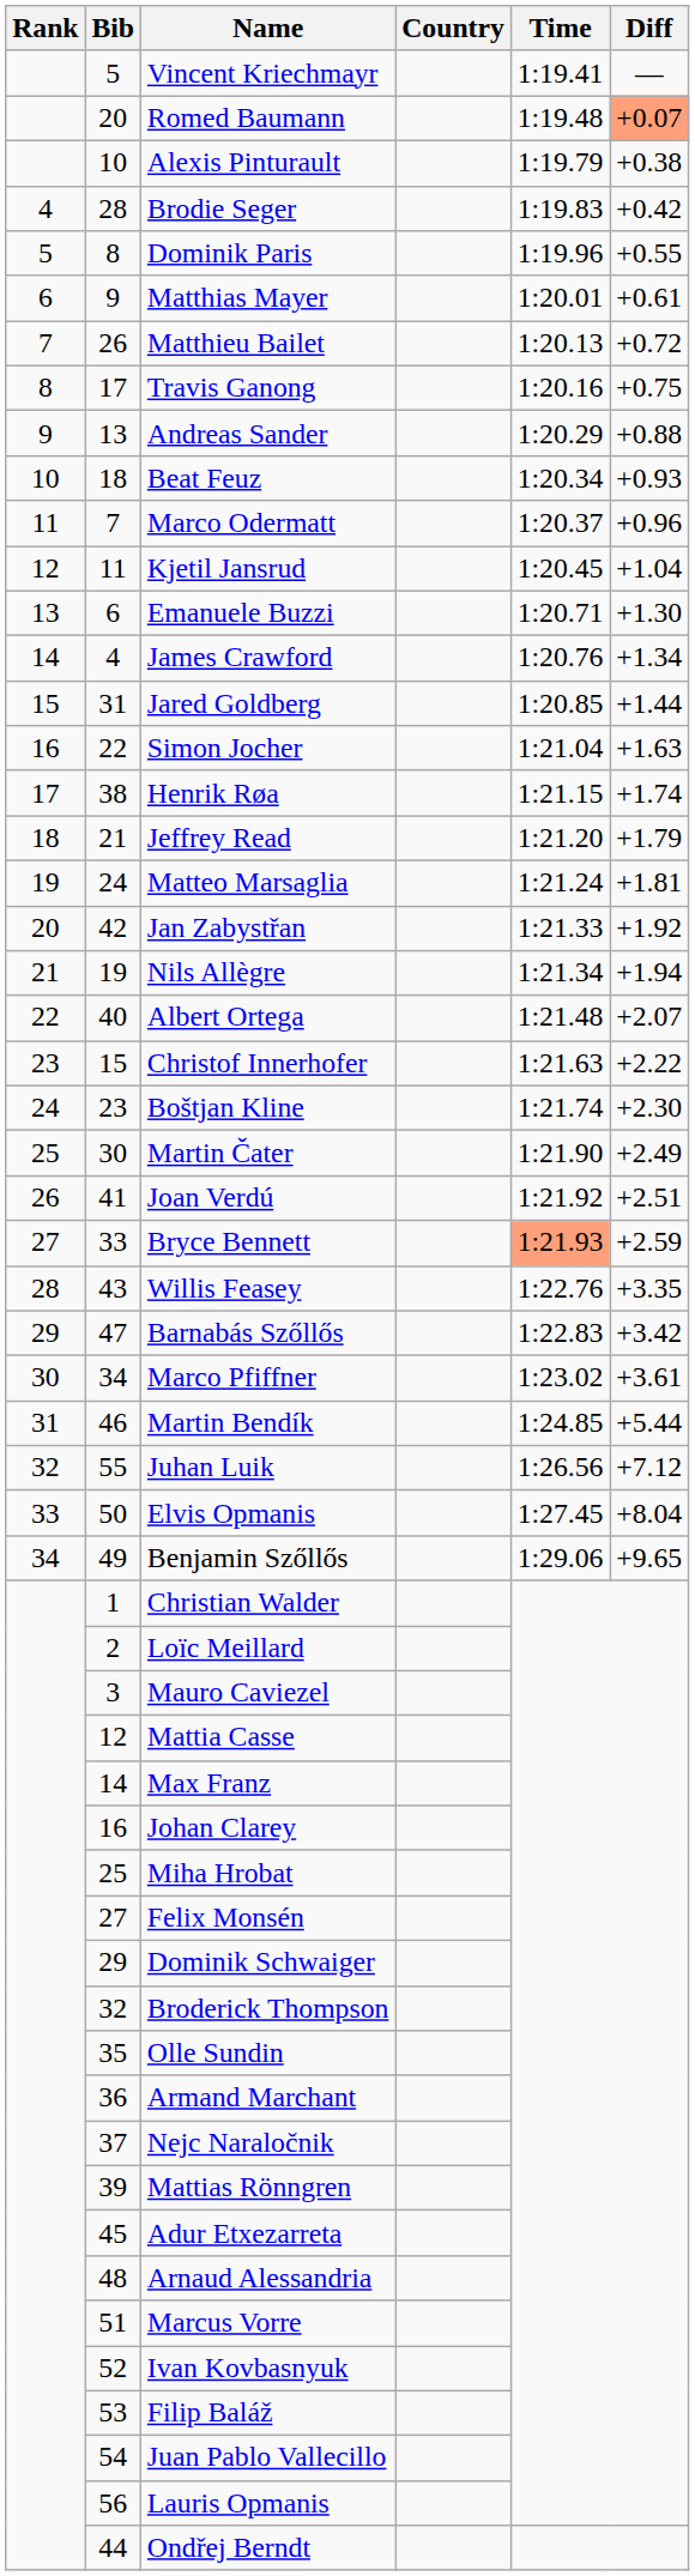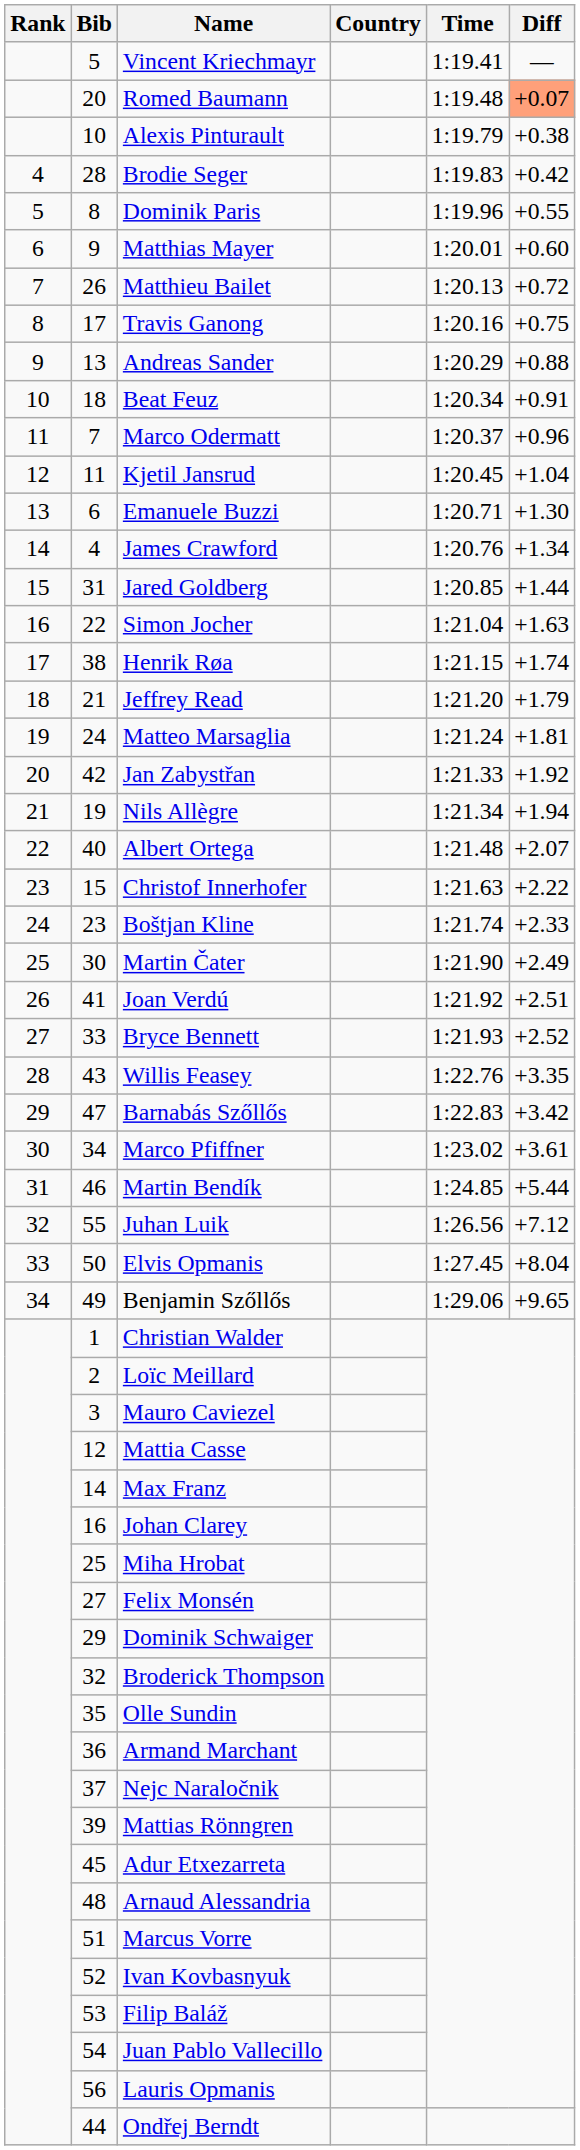 <table class="wikitable sortable" style="text-align:center">
 <tr>
 <th>Rank</th>
 <th>Bib</th>
 <th>Name</th>
 <th>Country</th>
 <th>Time</th>
 <th>Diff</th>
 </tr>
 <tr>
 <td></td>
 <td>5</td>
 <td align=left><a href='#'>Vincent Kriechmayr</a></td>
 <td align=left></td>
 <td>1:19.41</td>
 <td>—</td>
 </tr>
 <tr>
 <td></td>
 <td>20</td>
 <td align=left><a href='#'>Romed Baumann</a></td>
 <td align=left></td>
 <td>1:19.48</td>
 <td style="background: lightsalmon;">+0.07</td>
 </tr>
 <tr>
 <td></td>
 <td>10</td>
 <td align=left><a href='#'>Alexis Pinturault</a></td>
 <td align=left></td>
 <td>1:19.79</td>
 <td>+0.38</td>
 </tr>
 <tr>
 <td>4</td>
 <td>28</td>
 <td align=left><a href='#'>Brodie Seger</a></td>
 <td align=left></td>
 <td>1:19.83</td>
 <td>+0.42</td>
 </tr>
 <tr>
 <td>5</td>
 <td>8</td>
 <td align=left><a href='#'>Dominik Paris</a></td>
 <td align=left></td>
 <td>1:19.96</td>
 <td>+0.55</td>
 </tr>
 <tr>
 <td>6</td>
 <td>9</td>
 <td align=left><a href='#'>Matthias Mayer</a></td>
 <td align=left></td>
 <td>1:20.01</td>
-<td>+0.61</td>
+<td>+0.60</td>
 </tr>
 <tr>
 <td>7</td>
 <td>26</td>
 <td align=left><a href='#'>Matthieu Bailet</a></td>
 <td align=left></td>
 <td>1:20.13</td>
 <td>+0.72</td>
 </tr>
 <tr>
 <td>8</td>
 <td>17</td>
 <td align=left><a href='#'>Travis Ganong</a></td>
 <td align=left></td>
 <td>1:20.16</td>
 <td>+0.75</td>
 </tr>
 <tr>
 <td>9</td>
 <td>13</td>
 <td align=left><a href='#'>Andreas Sander</a></td>
 <td align=left></td>
 <td>1:20.29</td>
 <td>+0.88</td>
 </tr>
 <tr>
 <td>10</td>
 <td>18</td>
 <td align=left><a href='#'>Beat Feuz</a></td>
 <td align=left> </td>
 <td>1:20.34</td>
-<td>+0.93</td>
+<td>+0.91</td>
 </tr>
 <tr>
 <td>11</td>
 <td>7</td>
 <td align=left><a href='#'>Marco Odermatt</a></td>
 <td align=left> </td>
 <td>1:20.37</td>
 <td>+0.96</td>
 </tr>
 <tr>
 <td>12</td>
 <td>11</td>
 <td align=left><a href='#'>Kjetil Jansrud</a></td>
 <td align=left></td>
 <td>1:20.45</td>
 <td>+1.04</td>
 </tr>
 <tr>
 <td>13</td>
 <td>6</td>
 <td align=left><a href='#'>Emanuele Buzzi</a></td>
 <td align=left></td>
 <td>1:20.71</td>
 <td>+1.30</td>
 </tr>
 <tr>
 <td>14</td>
 <td>4</td>
 <td align=left><a href='#'>James Crawford</a></td>
 <td align=left></td>
 <td>1:20.76</td>
 <td>+1.34</td>
 </tr>
 <tr>
 <td>15</td>
 <td>31</td>
 <td align=left><a href='#'>Jared Goldberg</a></td>
 <td align=left></td>
 <td>1:20.85</td>
 <td>+1.44</td>
 </tr>
 <tr>
 <td>16</td>
 <td>22</td>
 <td align=left><a href='#'>Simon Jocher</a></td>
 <td align=left></td>
 <td>1:21.04</td>
 <td>+1.63</td>
 </tr>
 <tr>
 <td>17</td>
 <td>38</td>
 <td align=left><a href='#'>Henrik Røa</a></td>
 <td align=left></td>
 <td>1:21.15</td>
 <td>+1.74</td>
 </tr>
 <tr>
 <td>18</td>
 <td>21</td>
 <td align=left><a href='#'>Jeffrey Read</a></td>
 <td align=left></td>
 <td>1:21.20</td>
 <td>+1.79</td>
 </tr>
 <tr>
 <td>19</td>
 <td>24</td>
 <td align=left><a href='#'>Matteo Marsaglia</a></td>
 <td align=left></td>
 <td>1:21.24</td>
 <td>+1.81</td>
 </tr>
 <tr>
 <td>20</td>
 <td>42</td>
 <td align=left><a href='#'>Jan Zabystřan</a></td>
 <td align=left></td>
 <td>1:21.33</td>
 <td>+1.92</td>
 </tr>
 <tr>
 <td>21</td>
 <td>19</td>
 <td align=left><a href='#'>Nils Allègre</a></td>
 <td align=left></td>
 <td>1:21.34</td>
 <td>+1.94</td>
 </tr>
 <tr>
 <td>22</td>
 <td>40</td>
 <td align=left><a href='#'>Albert Ortega</a></td>
 <td align=left></td>
 <td>1:21.48</td>
 <td>+2.07</td>
 </tr>
 <tr>
 <td>23</td>
 <td>15</td>
 <td align=left><a href='#'>Christof Innerhofer</a></td>
 <td align=left></td>
 <td>1:21.63</td>
 <td>+2.22</td>
 </tr>
 <tr>
 <td>24</td>
 <td>23</td>
 <td align=left><a href='#'>Boštjan Kline</a></td>
 <td align=left></td>
 <td>1:21.74</td>
-<td>+2.30</td>
+<td>+2.33</td>
 </tr>
 <tr>
 <td>25</td>
 <td>30</td>
 <td align=left><a href='#'>Martin Čater</a></td>
 <td align=left></td>
 <td>1:21.90</td>
 <td>+2.49</td>
 </tr>
 <tr>
 <td>26</td>
 <td>41</td>
 <td align=left><a href='#'>Joan Verdú</a></td>
 <td align=left></td>
 <td>1:21.92</td>
 <td>+2.51</td>
 </tr>
 <tr>
 <td>27</td>
 <td>33</td>
 <td align=left><a href='#'>Bryce Bennett</a></td>
 <td align=left></td>
-<td style="background: lightsalmon;">1:21.93</td>
-<td>+2.59</td>
+<td>1:21.93</td>
+<td>+2.52</td>
 </tr>
 <tr>
 <td>28</td>
 <td>43</td>
 <td align=left><a href='#'>Willis Feasey</a></td>
 <td align=left></td>
 <td>1:22.76</td>
 <td>+3.35</td>
 </tr>
 <tr>
 <td>29</td>
 <td>47</td>
 <td align=left><a href='#'>Barnabás Szőllős</a></td>
 <td align=left></td>
 <td>1:22.83</td>
 <td>+3.42</td>
 </tr>
 <tr>
 <td>30</td>
 <td>34</td>
 <td align=left><a href='#'>Marco Pfiffner</a></td>
 <td align=left></td>
 <td>1:23.02</td>
 <td>+3.61</td>
 </tr>
 <tr>
 <td>31</td>
 <td>46</td>
 <td align=left><a href='#'>Martin Bendík</a></td>
 <td align=left></td>
 <td>1:24.85</td>
 <td>+5.44</td>
 </tr>
 <tr>
 <td>32</td>
 <td>55</td>
 <td align=left><a href='#'>Juhan Luik</a></td>
 <td align=left></td>
 <td>1:26.56</td>
 <td>+7.12</td>
 </tr>
 <tr>
 <td>33</td>
 <td>50</td>
 <td align=left><a href='#'>Elvis Opmanis</a></td>
 <td align=left></td>
 <td>1:27.45</td>
 <td>+8.04</td>
 </tr>
 <tr>
 <td>34</td>
 <td>49</td>
 <td align=left>Benjamin Szőllős</td>
 <td align=left></td>
 <td>1:29.06</td>
 <td>+9.65</td>
 </tr>
 <tr>
 <td rowspan=22></td>
 <td>1</td>
 <td align=left><a href='#'>Christian Walder</a></td>
 <td align=left></td>
 <td colspan=2 rowspan=21></td>
 </tr>
 <tr>
 <td>2</td>
 <td align=left><a href='#'>Loïc Meillard</a></td>
 <td align=left> </td>
 </tr>
 <tr>
 <td>3</td>
 <td align=left><a href='#'>Mauro Caviezel</a></td>
 <td align=left> </td>
 </tr>
 <tr>
 <td>12</td>
 <td align=left><a href='#'>Mattia Casse</a></td>
 <td align=left></td>
 </tr>
 <tr>
 <td>14</td>
 <td align=left><a href='#'>Max Franz</a></td>
 <td align=left></td>
 </tr>
 <tr>
 <td>16</td>
 <td align=left><a href='#'>Johan Clarey</a></td>
 <td align=left></td>
 </tr>
 <tr>
 <td>25</td>
 <td align=left><a href='#'>Miha Hrobat</a></td>
 <td align=left></td>
 </tr>
 <tr>
 <td>27</td>
 <td align=left><a href='#'>Felix Monsén</a></td>
 <td align=left></td>
 </tr>
 <tr>
 <td>29</td>
 <td align=left><a href='#'>Dominik Schwaiger</a></td>
 <td align=left></td>
 </tr>
 <tr>
 <td>32</td>
 <td align=left><a href='#'>Broderick Thompson</a></td>
 <td align=left></td>
 </tr>
 <tr>
 <td>35</td>
 <td align=left><a href='#'>Olle Sundin</a></td>
 <td align=left></td>
 </tr>
 <tr>
 <td>36</td>
 <td align=left><a href='#'>Armand Marchant</a></td>
 <td align=left></td>
 </tr>
 <tr>
 <td>37</td>
 <td align=left><a href='#'>Nejc Naraločnik</a></td>
 <td align=left></td>
 </tr>
 <tr>
 <td>39</td>
 <td align=left><a href='#'>Mattias Rönngren</a></td>
 <td align=left></td>
 </tr>
 <tr>
 <td>45</td>
 <td align=left><a href='#'>Adur Etxezarreta</a></td>
 <td align=left></td>
 </tr>
 <tr>
 <td>48</td>
 <td align=left><a href='#'>Arnaud Alessandria</a></td>
 <td align=left></td>
 </tr>
 <tr>
 <td>51</td>
 <td align=left><a href='#'>Marcus Vorre</a></td>
 <td align=left></td>
 </tr>
 <tr>
 <td>52</td>
 <td align=left><a href='#'>Ivan Kovbasnyuk</a></td>
 <td align=left></td>
 </tr>
 <tr>
 <td>53</td>
 <td align=left><a href='#'>Filip Baláž</a></td>
 <td align=left></td>
 </tr>
 <tr>
 <td>54</td>
 <td align=left><a href='#'>Juan Pablo Vallecillo</a></td>
 <td align=left></td>
 </tr>
 <tr>
 <td>56</td>
 <td align=left><a href='#'>Lauris Opmanis</a></td>
 <td align=left></td>
 </tr>
 <tr>
 <td>44</td>
 <td align=left><a href='#'>Ondřej Berndt</a></td>
 <td align=left></td>
 <td colspan=2></td>
 </tr>
 </table>
